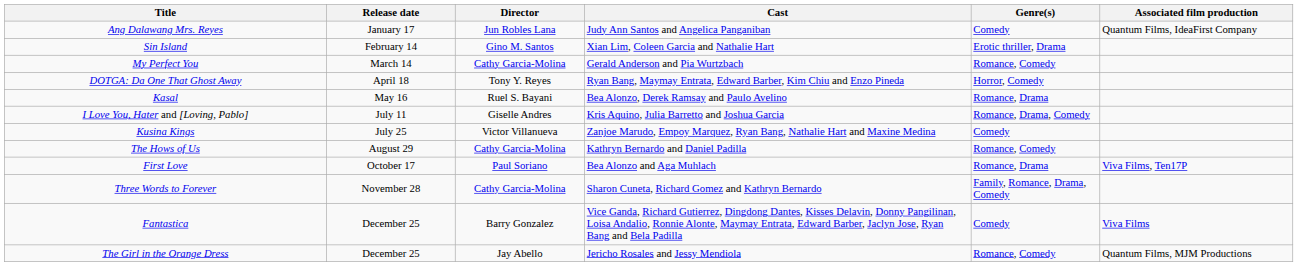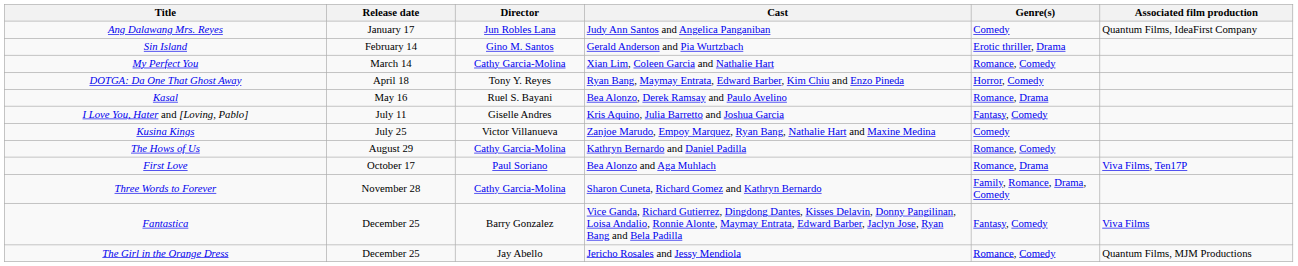 <table class="wikitable" style="width:97%">
 <tr>
 <th style="width:25%;">Title</th>
 <th style="width:10%;">Release date</th>
 <th style="width:10%;">Director</th>
 <th style="width:30%;">Cast</th>
 <th style="width:10%;">Genre(s)</th>
 <th style="width:15%;">Associated film production</th>
 </tr>
 <tr>
 <td style="text-align: center;"><em><a href='#'>Ang Dalawang Mrs. Reyes</a></em></td>
 <td style="text-align: center;">January 17</td>
 <td style="text-align: center;"><a href='#'>Jun Robles Lana</a></td>
 <td><a href='#'>Judy Ann Santos</a> and <a href='#'>Angelica Panganiban</a></td>
 <td><a href='#'>Comedy</a></td>
 <td>Quantum Films, IdeaFirst Company</td>
 </tr>
 <tr>
 <td style="text-align: center;"><em><a href='#'>Sin Island</a></em></td>
 <td style="text-align: center;">February 14</td>
 <td style="text-align: center;"><a href='#'>Gino M. Santos</a></td>
-<td><a href='#'>Xian Lim</a>, <a href='#'>Coleen Garcia</a> and <a href='#'>Nathalie Hart</a></td>
+<td><a href='#'>Gerald Anderson</a> and <a href='#'>Pia Wurtzbach</a></td>
 <td><a href='#'>Erotic thriller</a>, <a href='#'>Drama</a></td>
 <td></td>
 </tr>
 <tr>
 <td style="text-align: center;"><em><a href='#'>My Perfect You</a></em></td>
 <td style="text-align: center;">March 14</td>
 <td style="text-align: center;"><a href='#'>Cathy Garcia-Molina</a></td>
-<td><a href='#'>Gerald Anderson</a> and <a href='#'>Pia Wurtzbach</a></td>
+<td><a href='#'>Xian Lim</a>, <a href='#'>Coleen Garcia</a> and <a href='#'>Nathalie Hart</a></td>
 <td><a href='#'>Romance</a>, <a href='#'>Comedy</a></td>
 <td></td>
 </tr>
 <tr>
 <td style="text-align: center;"><em><a href='#'>DOTGA: Da One That Ghost Away</a></em></td>
 <td style="text-align: center;">April 18</td>
 <td style="text-align: center;">Tony Y. Reyes</td>
 <td><a href='#'>Ryan Bang</a>, <a href='#'>Maymay Entrata</a>, <a href='#'>Edward Barber</a>, <a href='#'>Kim Chiu</a> and <a href='#'>Enzo Pineda</a></td>
 <td><a href='#'>Horror</a>, <a href='#'>Comedy</a></td>
 <td></td>
 </tr>
 <tr>
 <td style="text-align: center;"><em><a href='#'>Kasal</a></em></td>
 <td style="text-align: center;">May 16</td>
 <td style="text-align: center;">Ruel S. Bayani</td>
 <td><a href='#'>Bea Alonzo</a>, <a href='#'>Derek Ramsay</a> and <a href='#'>Paulo Avelino</a></td>
 <td><a href='#'>Romance</a>, <a href='#'>Drama</a></td>
 <td></td>
 </tr>
 <tr>
 <td style="text-align: center;"><em><a href='#'>I Love You, Hater</a></em> and <em>[Loving, Pablo]</em></td>
 <td style="text-align: center;">July 11</td>
 <td style="text-align: center;">Giselle Andres</td>
 <td><a href='#'>Kris Aquino</a>, <a href='#'>Julia Barretto</a> and <a href='#'>Joshua Garcia</a></td>
-<td><a href='#'>Romance</a>, <a href='#'>Drama</a>, <a href='#'>Comedy</a></td>
+<td><a href='#'>Fantasy</a>, <a href='#'>Comedy</a></td>
 <td></td>
 </tr>
 <tr>
 <td style="text-align: center;"><em><a href='#'>Kusina Kings</a></em></td>
 <td style="text-align: center;">July 25</td>
 <td style="text-align: center;">Victor Villanueva</td>
 <td><a href='#'>Zanjoe Marudo</a>, <a href='#'>Empoy Marquez</a>, <a href='#'>Ryan Bang</a>, <a href='#'>Nathalie Hart</a> and <a href='#'>Maxine Medina</a></td>
 <td><a href='#'>Comedy</a></td>
 <td></td>
 </tr>
 <tr>
 <td style="text-align: center;"><em><a href='#'>The Hows of Us</a></em></td>
 <td style="text-align: center;">August 29</td>
 <td style="text-align: center;"><a href='#'>Cathy Garcia-Molina</a></td>
 <td><a href='#'>Kathryn Bernardo</a> and <a href='#'>Daniel Padilla</a></td>
 <td><a href='#'>Romance</a>, <a href='#'>Comedy</a></td>
 <td></td>
 </tr>
 <tr>
 <td style="text-align: center;"><em><a href='#'>First Love</a></em></td>
 <td style="text-align: center;">October 17</td>
 <td style="text-align: center;"><a href='#'>Paul Soriano</a></td>
 <td><a href='#'>Bea Alonzo</a> and <a href='#'>Aga Muhlach</a></td>
 <td><a href='#'>Romance</a>, <a href='#'>Drama</a></td>
 <td><a href='#'>Viva Films</a>, <a href='#'>Ten17P</a></td>
 </tr>
 <tr>
 <td style="text-align: center;"><em><a href='#'>Three Words to Forever</a></em></td>
 <td style="text-align: center;">November 28</td>
 <td style="text-align: center;"><a href='#'>Cathy Garcia-Molina</a></td>
 <td><a href='#'>Sharon Cuneta</a>, <a href='#'>Richard Gomez</a> and <a href='#'>Kathryn Bernardo</a></td>
 <td><a href='#'>Family</a>, <a href='#'>Romance</a>, <a href='#'>Drama</a>, <a href='#'>Comedy</a></td>
 <td></td>
 </tr>
 <tr>
 <td style="text-align: center;"><em> <a href='#'>Fantastica</a></em></td>
 <td style="text-align: center;">December 25</td>
 <td style="text-align: center;">Barry Gonzalez</td>
 <td><a href='#'>Vice Ganda</a>, <a href='#'>Richard Gutierrez</a>, <a href='#'>Dingdong Dantes</a>, <a href='#'>Kisses Delavin</a>, <a href='#'>Donny Pangilinan</a>, <a href='#'>Loisa Andalio</a>, <a href='#'>Ronnie Alonte</a>, <a href='#'>Maymay Entrata</a>, <a href='#'>Edward Barber</a>, <a href='#'>Jaclyn Jose</a>, <a href='#'>Ryan Bang</a> and <a href='#'>Bela Padilla</a></td>
-<td><a href='#'>Comedy</a></td>
+<td><a href='#'>Fantasy</a>, <a href='#'>Comedy</a></td>
 <td><a href='#'>Viva Films</a></td>
 </tr>
 <tr>
 <td style="text-align: center;"><em><a href='#'>The Girl in the Orange Dress</a></em></td>
 <td style="text-align: center;">December 25</td>
 <td style="text-align: center;">Jay Abello</td>
 <td><a href='#'>Jericho Rosales</a> and <a href='#'>Jessy Mendiola</a></td>
 <td><a href='#'>Romance</a>, <a href='#'>Comedy</a></td>
 <td>Quantum Films, MJM Productions</td>
 </tr>
 </table>
